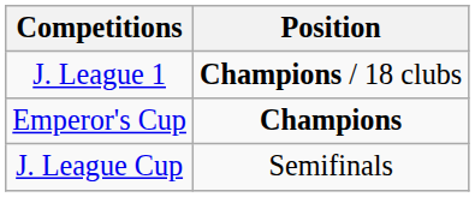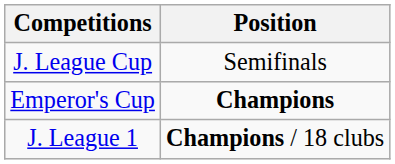 <table class="wikitable" style="text-align:center;">
 <tr>
 <th>Competitions</th>
 <th>Position</th>
 </tr>
 <tr>
-<td><a href='#'>J. League 1</a></td>
-<td><strong>Champions</strong> / 18 clubs</td>
+<td><a href='#'>J. League Cup</a></td>
+<td>Semifinals</td>
 </tr>
 <tr>
 <td><a href='#'>Emperor's Cup</a></td>
 <td><strong>Champions</strong></td>
 </tr>
 <tr>
-<td><a href='#'>J. League Cup</a></td>
-<td>Semifinals</td>
+<td><a href='#'>J. League 1</a></td>
+<td><strong>Champions</strong> / 18 clubs</td>
 </tr>
 </table>
